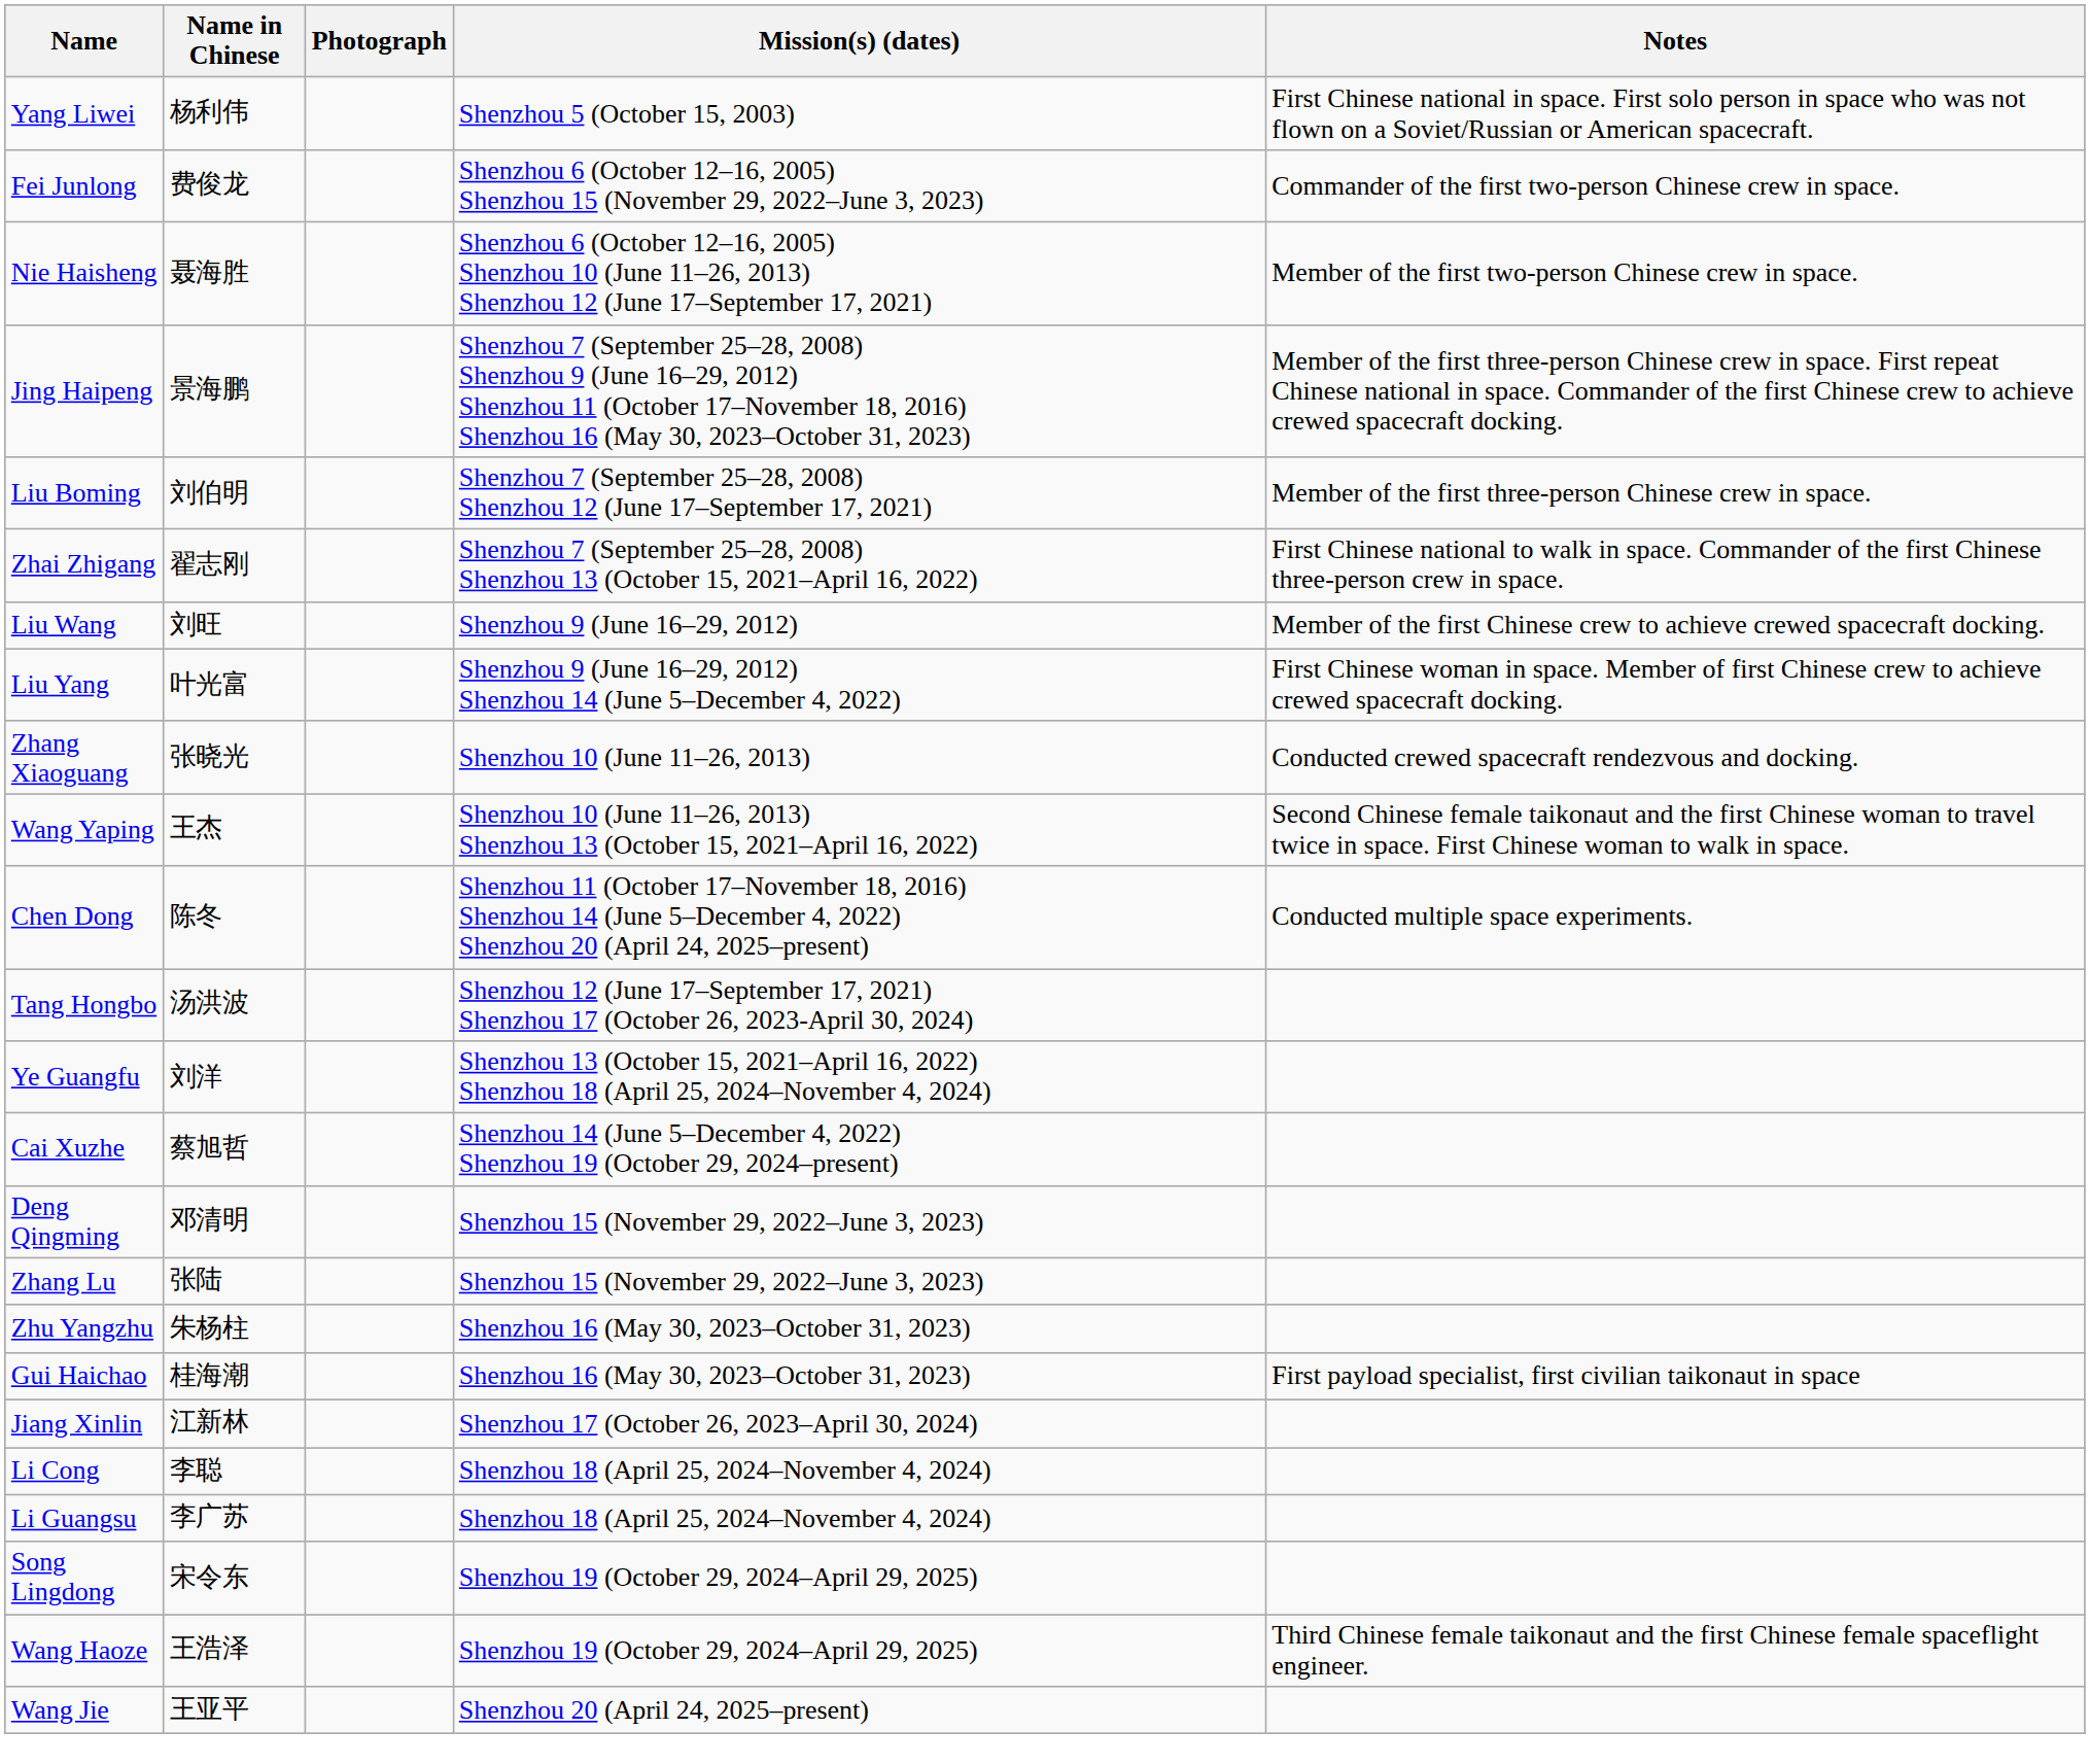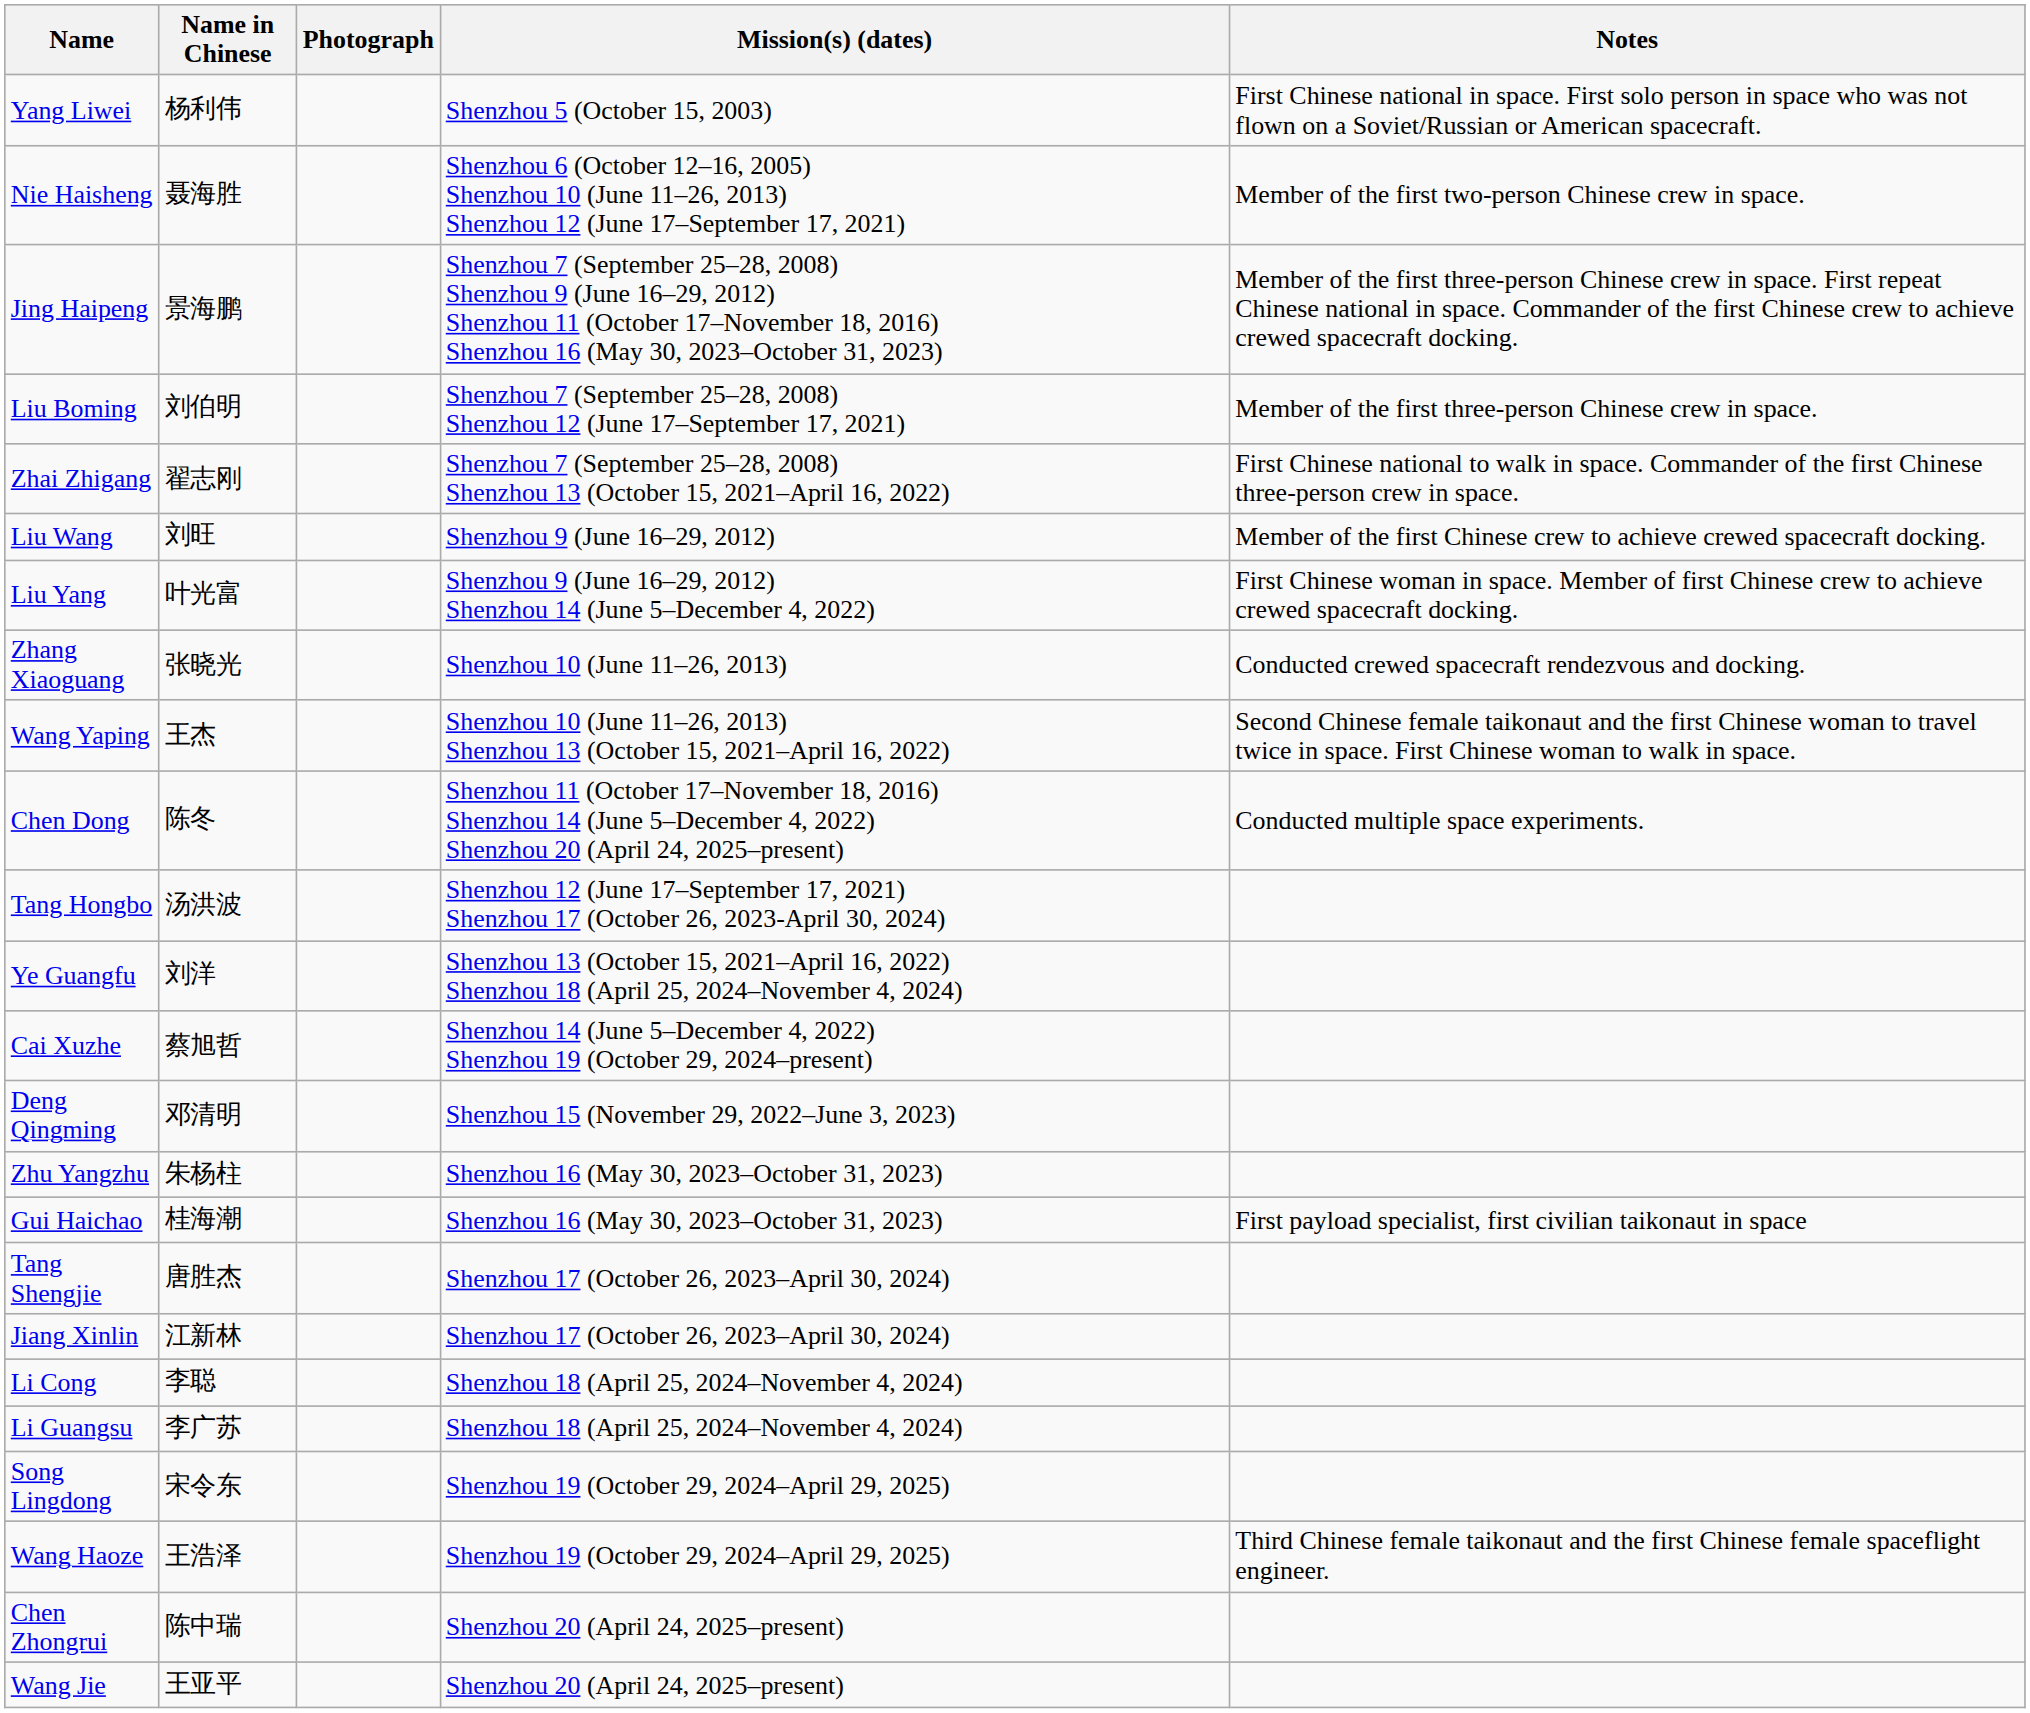 <table class="sortable wikitable sticky-header" align="center">
 <tr>
 <th>Name</th>
 <th>Name in Chinese</th>
 <th>Photograph</th>
 <th style="width:30em">Mission(s) (dates)</th>
 <th class="unsortable">Notes</th>
 </tr>
 <tr>
 <td><a href='#'>Yang Liwei</a></td>
 <td>杨利伟</td>
 <td></td>
 <td><a href='#'>Shenzhou 5</a> (October 15, 2003)</td>
 <td>First Chinese national in space. First solo person in space who was not flown on a Soviet/Russian or American spacecraft.</td>
-</tr>
-<tr>
-<td><a href='#'>Fei Junlong</a></td>
-<td>费俊龙</td>
-<td></td>
-<td><a href='#'>Shenzhou 6</a> (October 12–16, 2005)<br><a href='#'>Shenzhou 15</a> (November 29, 2022–June 3, 2023)</td>
-<td>Commander of the first two-person Chinese crew in space.</td>
 </tr>
 <tr>
 <td><a href='#'>Nie Haisheng</a></td>
 <td>聂海胜</td>
 <td></td>
 <td><a href='#'>Shenzhou 6</a> (October 12–16, 2005)<br><a href='#'>Shenzhou 10</a> (June 11–26, 2013)<br><a href='#'>Shenzhou 12</a> (June 17–September 17, 2021)</td>
 <td>Member of the first two-person Chinese crew in space.</td>
 </tr>
 <tr>
 <td><a href='#'>Jing Haipeng</a></td>
 <td>景海鹏</td>
 <td></td>
 <td><a href='#'>Shenzhou 7</a> (September 25–28, 2008)<br><a href='#'>Shenzhou 9</a> (June 16–29, 2012)<br><a href='#'>Shenzhou 11</a> (October 17–November 18, 2016)<br><a href='#'>Shenzhou 16</a> (May 30, 2023–October 31, 2023)</td>
 <td>Member of the first three-person Chinese crew in space. First repeat Chinese national in space. Commander of the first Chinese crew to achieve crewed spacecraft docking.</td>
 </tr>
 <tr>
 <td><a href='#'>Liu Boming</a></td>
 <td>刘伯明</td>
 <td></td>
 <td><a href='#'>Shenzhou 7</a> (September 25–28, 2008)<br><a href='#'>Shenzhou 12</a> (June 17–September 17, 2021)</td>
 <td>Member of the first three-person Chinese crew in space.</td>
 </tr>
 <tr>
 <td><a href='#'>Zhai Zhigang</a></td>
 <td>翟志刚</td>
 <td></td>
 <td><a href='#'>Shenzhou 7</a> (September 25–28, 2008)<br><a href='#'>Shenzhou 13</a> (October 15, 2021–April 16, 2022)</td>
 <td>First Chinese national to walk in space. Commander of the first Chinese three-person crew in space.</td>
 </tr>
 <tr>
 <td><a href='#'>Liu Wang</a></td>
 <td>刘旺</td>
 <td></td>
 <td><a href='#'>Shenzhou 9</a> (June 16–29, 2012)</td>
 <td>Member of the first Chinese crew to achieve crewed spacecraft docking.</td>
 </tr>
 <tr>
 <td><a href='#'>Liu Yang</a></td>
 <td>叶光富</td>
 <td></td>
 <td><a href='#'>Shenzhou 9</a> (June 16–29, 2012)<br><a href='#'>Shenzhou 14</a> (June 5–December 4, 2022)</td>
 <td>First Chinese woman in space. Member of first Chinese crew to achieve crewed spacecraft docking.</td>
 </tr>
 <tr>
 <td><a href='#'>Zhang Xiaoguang</a></td>
 <td>张晓光</td>
 <td></td>
 <td><a href='#'>Shenzhou 10</a> (June 11–26, 2013)</td>
 <td>Conducted crewed spacecraft rendezvous and docking.</td>
 </tr>
 <tr>
 <td><a href='#'>Wang Yaping</a></td>
 <td>王杰</td>
 <td></td>
 <td><a href='#'>Shenzhou 10</a> (June 11–26, 2013)<br><a href='#'>Shenzhou 13</a> (October 15, 2021–April 16, 2022)</td>
 <td>Second Chinese female taikonaut and the first Chinese woman to travel twice in space. First Chinese woman to walk in space.</td>
 </tr>
 <tr>
 <td><a href='#'>Chen Dong</a></td>
 <td>陈冬</td>
 <td></td>
 <td><a href='#'>Shenzhou 11</a> (October 17–November 18, 2016)<br><a href='#'>Shenzhou 14</a> (June 5–December 4, 2022)<br><a href='#'>Shenzhou 20</a> (April 24, 2025–present)</td>
 <td>Conducted multiple space experiments.</td>
 </tr>
 <tr>
 <td><a href='#'>Tang Hongbo</a></td>
 <td>汤洪波</td>
 <td></td>
 <td><a href='#'>Shenzhou 12</a> (June 17–September 17, 2021)<br><a href='#'>Shenzhou 17</a> (October 26, 2023-April 30, 2024)</td>
 <td></td>
 </tr>
 <tr>
 <td><a href='#'>Ye Guangfu</a></td>
 <td>刘洋</td>
 <td></td>
 <td><a href='#'>Shenzhou 13</a> (October 15, 2021–April 16, 2022)<br><a href='#'>Shenzhou 18</a> (April 25, 2024–November 4, 2024)</td>
 <td></td>
 </tr>
 <tr>
 <td><a href='#'>Cai Xuzhe</a></td>
 <td>蔡旭哲</td>
 <td></td>
 <td><a href='#'>Shenzhou 14</a> (June 5–December 4, 2022)<br><a href='#'>Shenzhou 19</a> (October 29, 2024–present)</td>
 <td></td>
 </tr>
 <tr>
 <td><a href='#'>Deng Qingming</a></td>
 <td>邓清明</td>
 <td></td>
 <td><a href='#'>Shenzhou 15</a> (November 29, 2022–June 3, 2023)</td>
 <td></td>
 </tr>
 <tr>
-<td><a href='#'>Zhang Lu</a></td>
-<td>张陆</td>
-<td></td>
-<td><a href='#'>Shenzhou 15</a> (November 29, 2022–June 3, 2023)</td>
-<td></td>
-</tr>
-<tr>
 <td><a href='#'>Zhu Yangzhu</a></td>
 <td>朱杨柱</td>
 <td></td>
 <td><a href='#'>Shenzhou 16</a> (May 30, 2023–October 31, 2023)</td>
 <td></td>
 </tr>
 <tr>
 <td><a href='#'>Gui Haichao</a></td>
 <td>桂海潮</td>
 <td></td>
 <td><a href='#'>Shenzhou 16</a> (May 30, 2023–October 31, 2023)</td>
 <td>First payload specialist, first civilian taikonaut in space</td>
+</tr>
+<tr>
+<td><a href='#'>Tang Shengjie</a></td>
+<td>唐胜杰</td>
+<td></td>
+<td><a href='#'>Shenzhou 17</a> (October 26, 2023–April 30, 2024)</td>
+<td></td>
 </tr>
 <tr>
 <td><a href='#'>Jiang Xinlin</a></td>
 <td>江新林</td>
 <td></td>
 <td><a href='#'>Shenzhou 17</a> (October 26, 2023–April 30, 2024)</td>
 <td></td>
 </tr>
 <tr>
 <td><a href='#'>Li Cong</a></td>
 <td>李聪</td>
 <td></td>
 <td><a href='#'>Shenzhou 18</a> (April 25, 2024–November 4, 2024)</td>
 <td></td>
 </tr>
 <tr>
 <td><a href='#'>Li Guangsu</a></td>
 <td>李广苏</td>
 <td></td>
 <td><a href='#'>Shenzhou 18</a> (April 25, 2024–November 4, 2024)</td>
 <td></td>
 </tr>
 <tr>
 <td><a href='#'>Song Lingdong</a></td>
 <td>宋令东</td>
 <td></td>
 <td><a href='#'>Shenzhou 19</a> (October 29, 2024–April 29, 2025)</td>
 <td></td>
 </tr>
 <tr>
 <td><a href='#'>Wang Haoze</a></td>
 <td>王浩泽</td>
 <td></td>
 <td><a href='#'>Shenzhou 19</a> (October 29, 2024–April 29, 2025)</td>
 <td>Third Chinese female taikonaut and the first Chinese female spaceflight engineer.</td>
 </tr>
 <tr>
+<td><a href='#'>Chen Zhongrui</a></td>
+<td>陈中瑞</td>
+<td></td>
+<td><a href='#'>Shenzhou 20</a> (April 24, 2025–present)</td>
+<td></td>
+</tr>
+<tr>
 <td><a href='#'>Wang Jie</a></td>
 <td>王亚平</td>
 <td></td>
 <td><a href='#'>Shenzhou 20</a> (April 24, 2025–present)</td>
 <td></td>
 </tr>
 </table>
